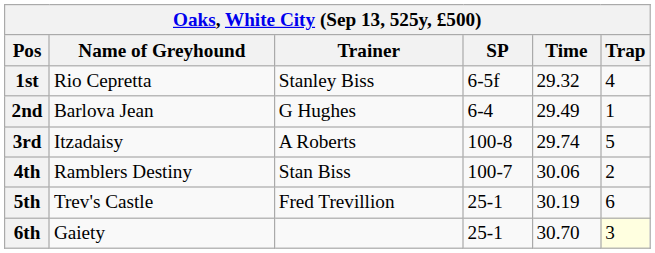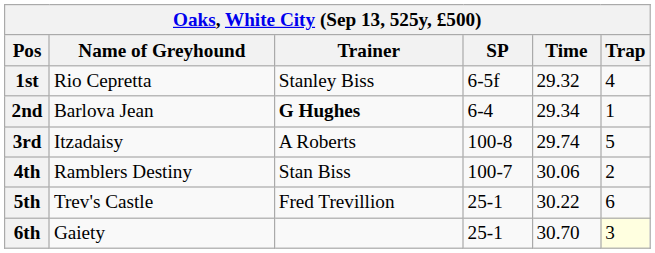 <table class="wikitable">
 <tr>
 <th colspan="6"><a href='#'>Oaks</a>, <a href='#'>White City</a> (Sep 13, 525y, £500)</th>
 </tr>
 <tr>
 <th width=30>Pos</th>
 <th width=180>Name of Greyhound</th>
 <th width=150>Trainer</th>
 <th width=50>SP</th>
 <th width=50>Time</th>
 <th width=30>Trap</th>
 </tr>
 <tr>
 <th>1st</th>
 <td>Rio Cepretta</td>
 <td>Stanley Biss</td>
 <td>6-5f</td>
 <td>29.32</td>
 <td>4</td>
 </tr>
 <tr>
 <th>2nd</th>
 <td>Barlova Jean</td>
-<td>G Hughes</td>
+<td><strong>G Hughes</strong></td>
 <td>6-4</td>
-<td>29.49</td>
+<td>29.34</td>
 <td>1</td>
 </tr>
 <tr>
 <th>3rd</th>
 <td>Itzadaisy</td>
 <td>A Roberts</td>
 <td>100-8</td>
 <td>29.74</td>
 <td>5</td>
 </tr>
 <tr>
 <th>4th</th>
 <td>Ramblers Destiny</td>
 <td>Stan Biss</td>
 <td>100-7</td>
 <td>30.06</td>
 <td>2</td>
 </tr>
 <tr>
 <th>5th</th>
 <td>Trev's Castle</td>
 <td>Fred Trevillion</td>
 <td>25-1</td>
-<td>30.19</td>
+<td>30.22</td>
 <td>6</td>
 </tr>
 <tr>
 <th>6th</th>
 <td>Gaiety</td>
 <td></td>
 <td>25-1</td>
 <td>30.70</td>
 <td style="background: lightyellow;">3</td>
 </tr>
 </table>
